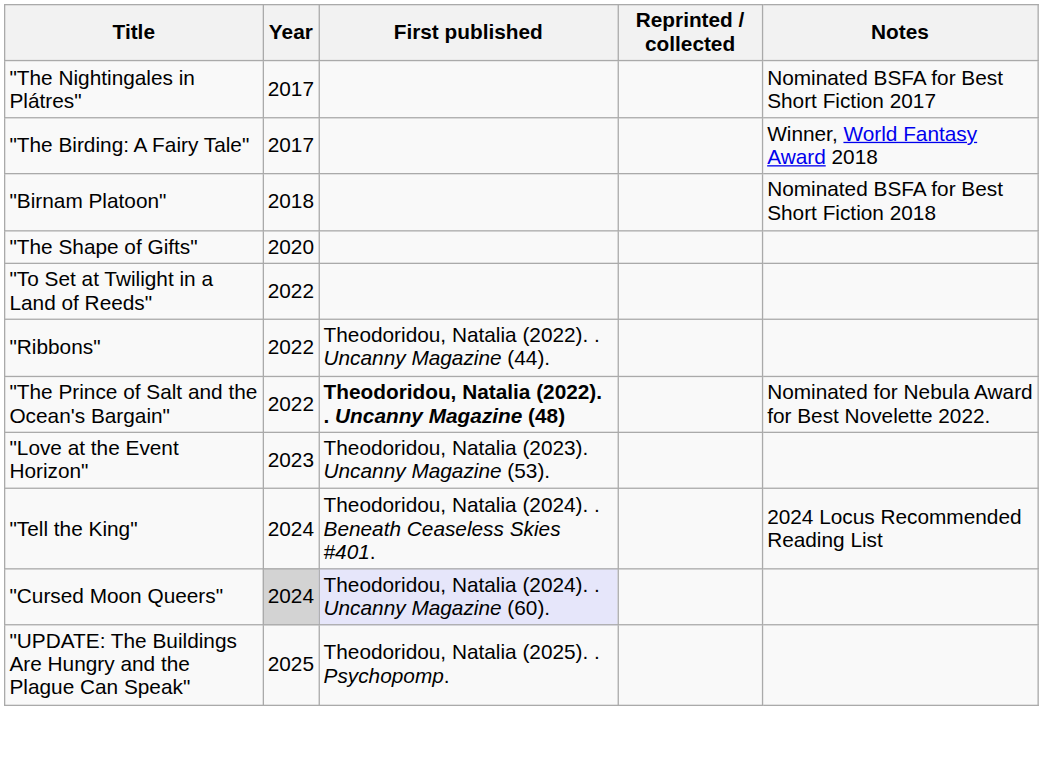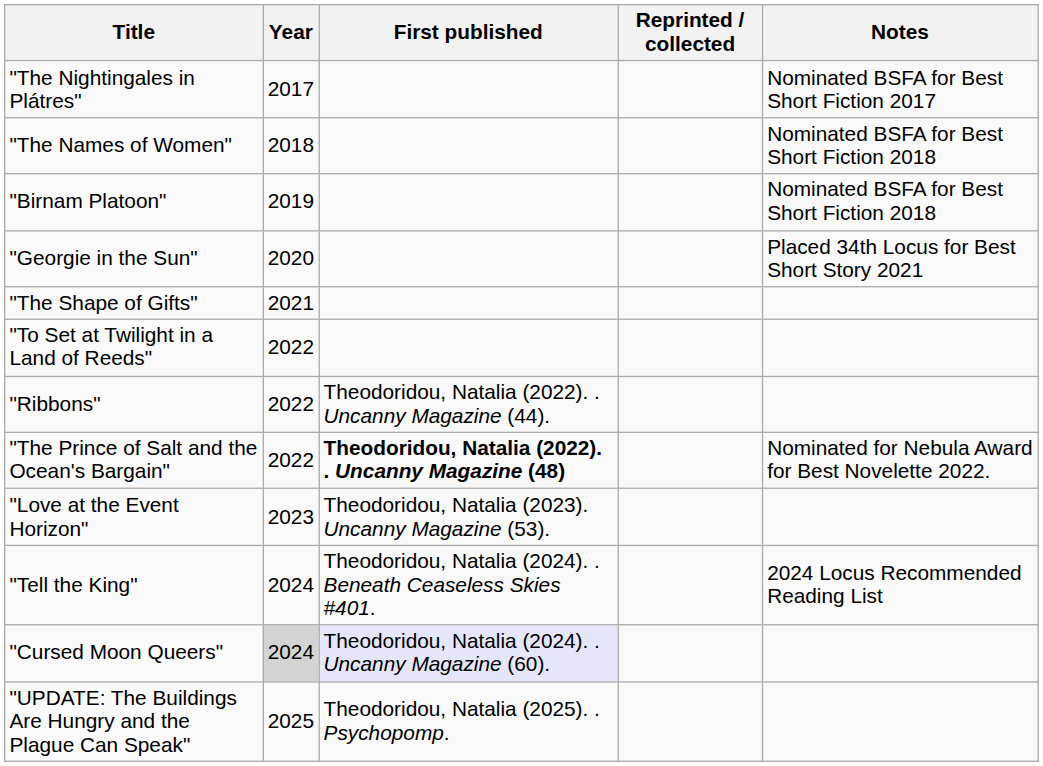 <table class="wikitable sortable" width="90%">
 <tr>
 <th width="25%">Title</th>
 <th>Year</th>
 <th>First published</th>
 <th>Reprinted / collected</th>
 <th>Notes</th>
 </tr>
 <tr>
 <td>"The Nightingales in Plátres"</td>
 <td>2017</td>
 <td></td>
 <td></td>
 <td>Nominated BSFA for Best Short Fiction 2017</td>
 </tr>
 <tr>
-<td>"The Birding: A Fairy Tale"</td>
-<td>2017</td>
-<td></td>
-<td></td>
-<td>Winner, <a href='#'>World Fantasy Award</a> 2018</td>
-</tr>
-<tr>
-<td>"Birnam Platoon"</td>
+<td>"The Names of Women"</td>
 <td>2018</td>
 <td></td>
 <td></td>
 <td>Nominated BSFA for Best Short Fiction 2018</td>
 </tr>
 <tr>
+<td>"Birnam Platoon"</td>
+<td>2019</td>
+<td></td>
+<td></td>
+<td>Nominated BSFA for Best Short Fiction 2018</td>
+</tr>
+<tr>
+<td>"Georgie in the Sun"</td>
+<td>2020</td>
+<td></td>
+<td></td>
+<td>Placed 34th Locus for Best Short Story 2021</td>
+</tr>
+<tr>
 <td data-sort-value="shape of gifts">"The Shape of Gifts"</td>
-<td>2020</td>
+<td>2021</td>
 <td></td>
 <td></td>
 <td></td>
 </tr>
 <tr>
 <td data-sort-value="to set at twilight in a land of reeds">"To Set at Twilight in a Land of Reeds"</td>
 <td>2022</td>
 <td></td>
 <td></td>
 <td></td>
 </tr>
 <tr>
 <td>"Ribbons"</td>
 <td>2022</td>
 <td>Theodoridou, Natalia (2022). . <em>Uncanny Magazine</em> (44).</td>
 <td></td>
 <td></td>
 </tr>
 <tr>
 <td>"The Prince of Salt and the Ocean's Bargain"</td>
 <td>2022</td>
 <td><strong>Theodoridou, Natalia (2022). . <em>Uncanny Magazine</em> (48)</strong></td>
 <td></td>
 <td>Nominated for Nebula Award for Best Novelette 2022.</td>
 </tr>
 <tr>
 <td>"Love at the Event Horizon"</td>
 <td>2023</td>
 <td>Theodoridou, Natalia (2023).  <em>Uncanny Magazine</em> (53).</td>
 <td></td>
 <td></td>
 </tr>
 <tr>
 <td>"Tell the King"</td>
 <td>2024</td>
 <td>Theodoridou, Natalia (2024). . <em>Beneath Ceaseless Skies #401</em>.</td>
 <td></td>
 <td>2024 Locus Recommended Reading List</td>
 </tr>
 <tr>
 <td>"Cursed Moon Queers"</td>
 <td style="background: lightgrey;">2024</td>
 <td style="background: lavender;">Theodoridou, Natalia (2024). . <em>Uncanny Magazine</em> (60).</td>
 <td></td>
 <td></td>
 </tr>
 <tr>
 <td>"UPDATE: The Buildings Are Hungry and the Plague Can Speak"</td>
 <td>2025</td>
 <td>Theodoridou, Natalia (2025). . <em>Psychopomp</em>.</td>
 <td></td>
 <td></td>
 </tr>
 </table>
